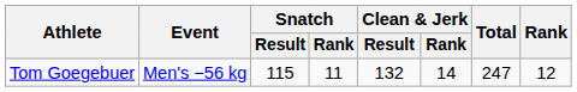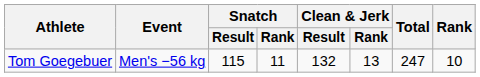 <table class="wikitable" style="font-size:90%">
 <tr>
 <th rowspan="2">Athlete</th>
 <th rowspan="2">Event</th>
 <th colspan="2">Snatch</th>
 <th colspan="2">Clean & Jerk</th>
 <th rowspan="2">Total</th>
 <th rowspan="2">Rank</th>
 </tr>
 <tr style="font-size:95%">
 <th>Result</th>
 <th>Rank</th>
 <th>Result</th>
 <th>Rank</th>
 </tr>
 <tr align=center>
 <td align=left><a href='#'>Tom Goegebuer</a></td>
 <td align=left><a href='#'>Men's −56 kg</a></td>
 <td>115</td>
 <td>11</td>
 <td>132</td>
-<td>14</td>
+<td>13</td>
 <td>247</td>
-<td>12</td>
+<td>10</td>
 </tr>
 </table>
